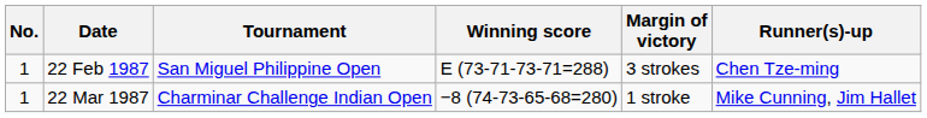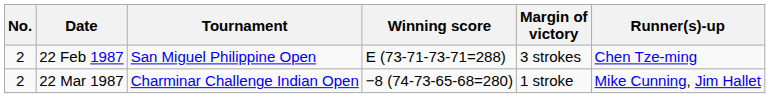 <table class="wikitable" style="font-size:95%;">
 <tr>
 <th>No.</th>
 <th>Date</th>
 <th>Tournament</th>
 <th>Winning score</th>
 <th>Margin of<br>victory</th>
 <th>Runner(s)-up</th>
 </tr>
 <tr>
-<td align=center>1</td>
+<td align=center>2</td>
 <td align=right>22 Feb <a href='#'>1987</a></td>
 <td><a href='#'>San Miguel Philippine Open</a></td>
 <td>E (73-71-73-71=288)</td>
 <td>3 strokes</td>
 <td> <a href='#'>Chen Tze-ming</a></td>
 </tr>
 <tr>
-<td align=center>1</td>
+<td align=center>2</td>
 <td align=right>22 Mar 1987</td>
 <td><a href='#'>Charminar Challenge Indian Open</a></td>
 <td>−8 (74-73-65-68=280)</td>
 <td>1 stroke</td>
 <td> <a href='#'>Mike Cunning</a>,  <a href='#'>Jim Hallet</a></td>
 </tr>
 </table>
